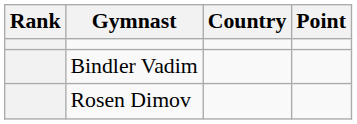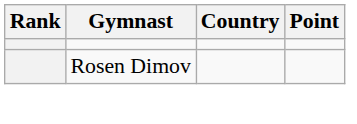 <table class="wikitable sortable">
 <tr>
 <th>Rank</th>
 <th>Gymnast</th>
 <th>Country</th>
 <th>Point</th>
 </tr>
 <tr>
 <th></th>
 <td></td>
 <td></td>
 <td></td>
 </tr>
 <tr>
 <th></th>
-<td>Bindler Vadim</td>
-<td></td>
-<td></td>
-</tr>
-<tr>
-<th></th>
 <td>Rosen Dimov</td>
 <td></td>
 <td></td>
 </tr>
 </table>
